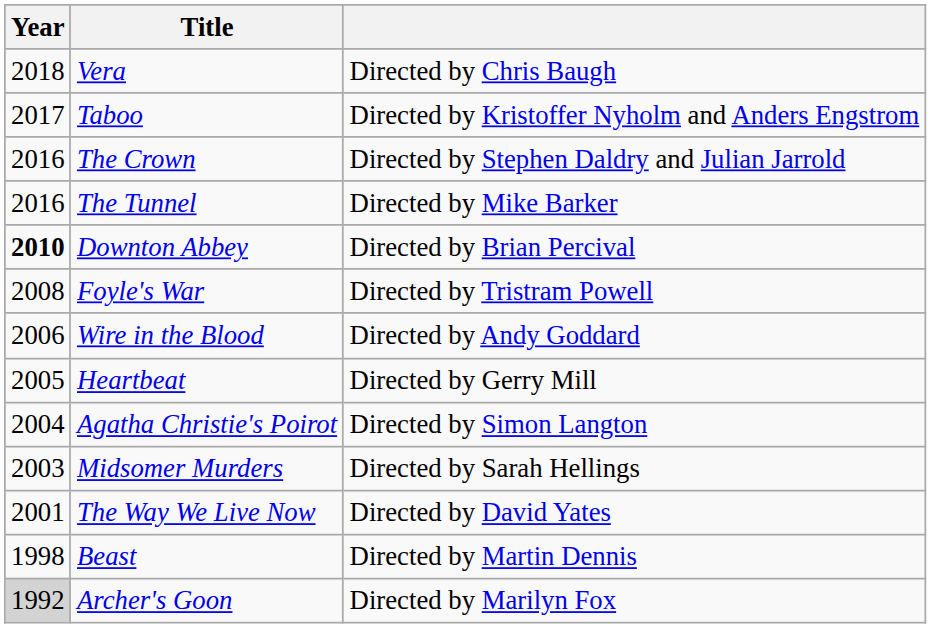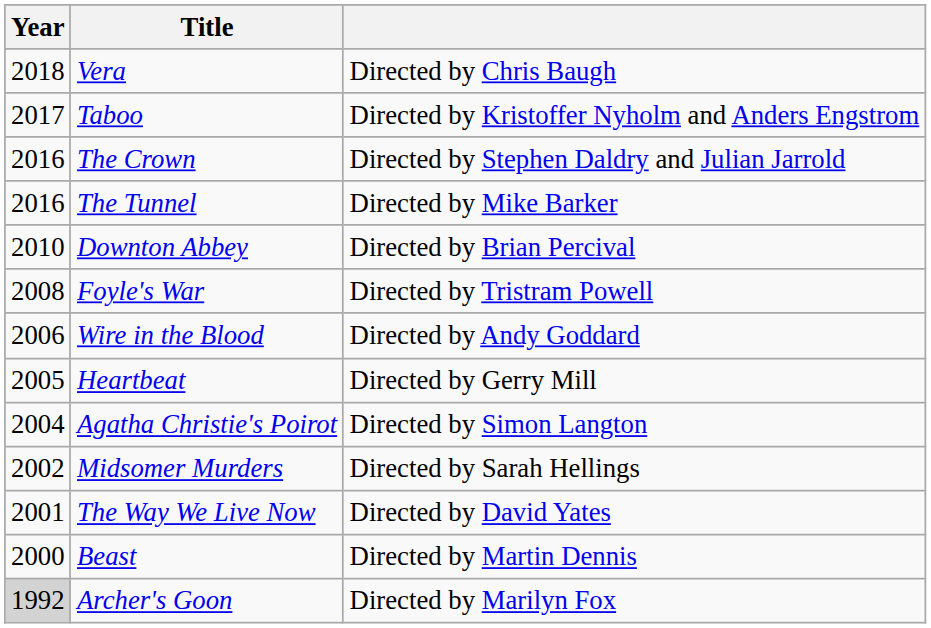 <table class="wikitable" style="font-size: 95%;">
 <tr>
 <th>Year</th>
 <th>Title</th>
 <th></th>
 </tr>
 <tr>
 <td>2018</td>
 <td><em><a href='#'>Vera</a></em></td>
 <td>Directed by <a href='#'>Chris Baugh</a></td>
 </tr>
 <tr>
 <td>2017</td>
 <td><em><a href='#'>Taboo</a></em></td>
 <td>Directed by <a href='#'>Kristoffer Nyholm</a> and <a href='#'>Anders Engstrom</a></td>
 </tr>
 <tr>
 <td>2016</td>
 <td><em><a href='#'>The Crown</a></em></td>
 <td>Directed by <a href='#'>Stephen Daldry</a> and <a href='#'>Julian Jarrold</a></td>
 </tr>
 <tr>
 <td>2016</td>
 <td><em><a href='#'>The Tunnel</a></em></td>
 <td>Directed by <a href='#'>Mike Barker</a></td>
 </tr>
 <tr>
-<td><strong>2010</strong></td>
+<td>2010</td>
 <td><em><a href='#'>Downton Abbey</a></em></td>
 <td>Directed by <a href='#'>Brian Percival</a></td>
 </tr>
 <tr>
 <td>2008</td>
 <td><em><a href='#'>Foyle's War</a></em></td>
 <td>Directed by <a href='#'>Tristram Powell</a></td>
 </tr>
 <tr>
 <td>2006</td>
 <td><em><a href='#'>Wire in the Blood</a></em></td>
 <td>Directed by <a href='#'>Andy Goddard</a></td>
 </tr>
 <tr>
 <td>2005</td>
 <td><em><a href='#'>Heartbeat</a></em></td>
 <td>Directed by Gerry Mill</td>
 </tr>
 <tr>
 <td>2004</td>
 <td><em><a href='#'>Agatha Christie's Poirot</a></em></td>
 <td>Directed by <a href='#'>Simon Langton</a></td>
 </tr>
 <tr>
-<td>2003</td>
+<td>2002</td>
 <td><em><a href='#'>Midsomer Murders</a></em></td>
 <td>Directed by Sarah Hellings</td>
 </tr>
 <tr>
 <td>2001</td>
 <td><em><a href='#'>The Way We Live Now</a></em></td>
 <td>Directed by <a href='#'>David Yates</a></td>
 </tr>
 <tr>
-<td>1998</td>
+<td>2000</td>
 <td><em><a href='#'>Beast</a></em></td>
 <td>Directed by <a href='#'>Martin Dennis</a></td>
 </tr>
 <tr>
 <td style="background: lightgrey;">1992</td>
 <td><em><a href='#'>Archer's Goon</a></em></td>
 <td>Directed by <a href='#'>Marilyn Fox</a></td>
 </tr>
 </table>
